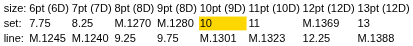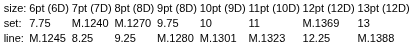 <table style="margin-left:40px;">
 <tr>
 <td>size:</td>
 <td>6pt (6D)</td>
 <td>7pt (7D)</td>
 <td>8pt (8D)</td>
 <td>9pt (8D)</td>
 <td>10pt (9D)</td>
 <td>11pt (10D)</td>
 <td>12pt (12D)</td>
 <td>13pt (12D)</td>
 </tr>
 <tr>
 <td>set:</td>
 <td>7.75</td>
-<td>8.25</td>
+<td>M.1240</td>
 <td>M.1270</td>
-<td>M.1280</td>
-<td style="background: gold;">10</td>
+<td>9.75</td>
+<td>10</td>
 <td>11</td>
 <td>M.1369</td>
 <td>13</td>
 </tr>
 <tr>
 <td>line:</td>
 <td>M.1245</td>
-<td>M.1240</td>
+<td>8.25</td>
 <td>9.25</td>
-<td>9.75</td>
+<td>M.1280</td>
 <td>M.1301</td>
 <td>M.1323</td>
 <td>12.25</td>
 <td>M.1388</td>
 </tr>
 </table>
